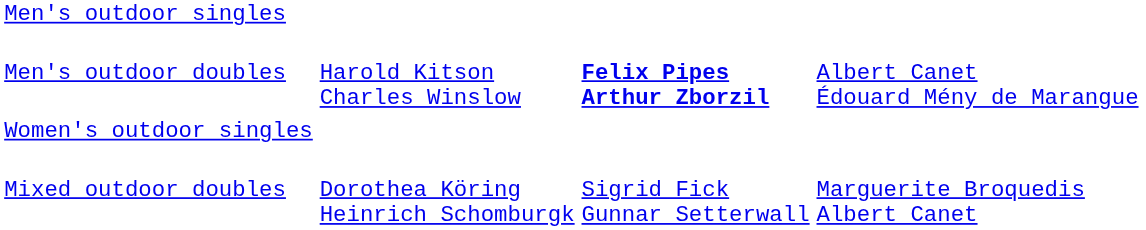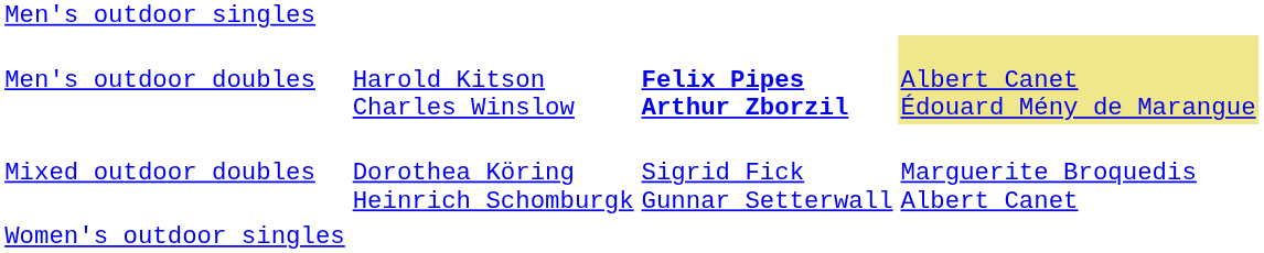 <table>
 <tr>
 <td><a href='#'>Men's outdoor singles</a></td>
 <td></td>
 <td></td>
 <td></td>
 </tr>
 <tr>
 <td><a href='#'>Men's outdoor doubles</a></td>
 <td><br><a href='#'>Harold Kitson</a> <br> <a href='#'>Charles Winslow</a></td>
 <td><strong><br><a href='#'>Felix Pipes</a> <br> <a href='#'>Arthur Zborzil</a></strong></td>
-<td><br><a href='#'>Albert Canet</a> <br> <a href='#'>Édouard Mény de Marangue</a></td>
+<td style="background: khaki;"><br><a href='#'>Albert Canet</a> <br> <a href='#'>Édouard Mény de Marangue</a></td>
+</tr>
+<tr>
+<td><a href='#'>Mixed outdoor doubles</a></td>
+<td><br><a href='#'>Dorothea Köring</a> <br> <a href='#'>Heinrich Schomburgk</a></td>
+<td><br><a href='#'>Sigrid Fick</a> <br> <a href='#'>Gunnar Setterwall</a></td>
+<td><br><a href='#'>Marguerite Broquedis</a> <br> <a href='#'>Albert Canet</a></td>
 </tr>
 <tr>
 <td><a href='#'>Women's outdoor singles</a></td>
 <td></td>
 <td></td>
 <td></td>
 </tr>
-<tr>
-<td><a href='#'>Mixed outdoor doubles</a></td>
-<td><br><a href='#'>Dorothea Köring</a> <br> <a href='#'>Heinrich Schomburgk</a></td>
-<td><br><a href='#'>Sigrid Fick</a> <br> <a href='#'>Gunnar Setterwall</a></td>
-<td><br><a href='#'>Marguerite Broquedis</a> <br> <a href='#'>Albert Canet</a></td>
-</tr>
 </table>
